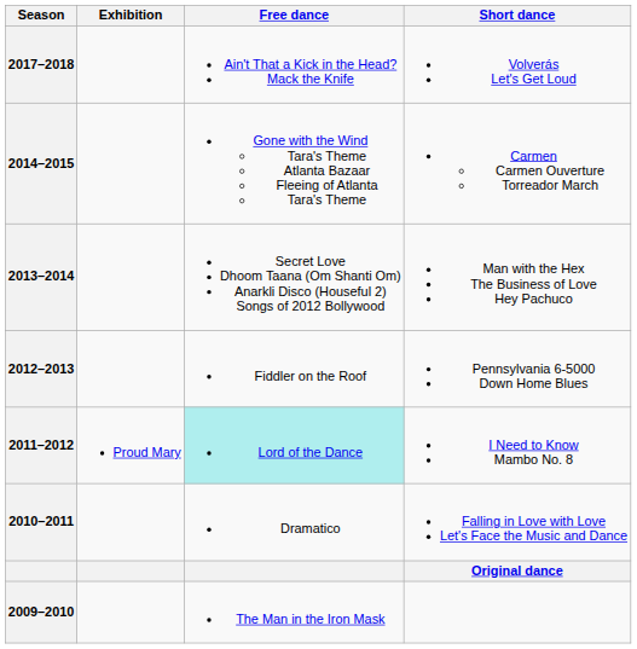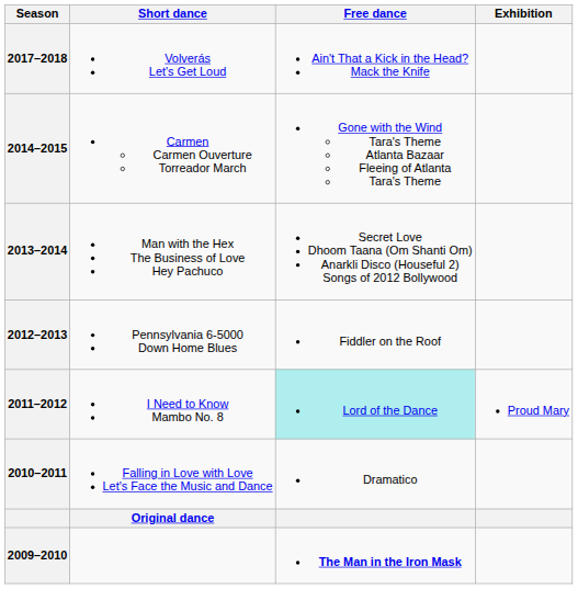 <table class="wikitable" style="text-align:center">
 <tr>
 <th>Season</th>
+<th><a href='#'>Short dance</a></th>
+<th><a href='#'>Free dance</a></th>
 <th>Exhibition</th>
-<th><a href='#'>Free dance</a></th>
-<th><a href='#'>Short dance</a></th>
 </tr>
 <tr>
 <th>2017–2018 <br></th>
+<td><br><ul><li><a href='#'>Volverás</a> <br></li><li><a href='#'>Let's Get Loud</a> <br></li></ul></td>
+<td><br><ul><li><a href='#'>Ain't That a Kick in the Head?</a> <br></li><li><a href='#'>Mack the Knife</a> <br></li></ul></td>
 <td></td>
-<td><br><ul><li><a href='#'>Ain't That a Kick in the Head?</a> <br></li><li><a href='#'>Mack the Knife</a> <br></li></ul></td>
-<td><br><ul><li><a href='#'>Volverás</a> <br></li><li><a href='#'>Let's Get Loud</a> <br></li></ul></td>
 </tr>
 <tr>
 <th>2014–2015 <br></th>
+<td><br><ul><li><a href='#'>Carmen</a> <br><ul><li> Carmen Ouverture</li><li> Torreador March <br></li></ul></li></ul></td>
+<td><br><ul><li><a href='#'>Gone with the Wind</a> <br><ul><li>Tara's Theme <br></li><li>Atlanta Bazaar</li><li>Fleeing of Atlanta</li><li>Tara's Theme <br></li></ul></li></ul></td>
 <td></td>
-<td><br><ul><li><a href='#'>Gone with the Wind</a> <br><ul><li>Tara's Theme <br></li><li>Atlanta Bazaar</li><li>Fleeing of Atlanta</li><li>Tara's Theme <br></li></ul></li></ul></td>
-<td><br><ul><li><a href='#'>Carmen</a> <br><ul><li> Carmen Ouverture</li><li> Torreador March <br></li></ul></li></ul></td>
 </tr>
 <tr>
 <th>2013–2014 <br></th>
+<td><br><ul><li> Man with the Hex</li><li> The Business of Love <br></li><li> Hey Pachuco <br></li></ul></td>
+<td><br><ul><li>Secret Love <br></li><li>Dhoom Taana (Om Shanti Om)</li><li>Anarkli Disco (Houseful 2) <br> Songs of 2012 Bollywood</li></ul></td>
 <td></td>
-<td><br><ul><li>Secret Love <br></li><li>Dhoom Taana (Om Shanti Om)</li><li>Anarkli Disco (Houseful 2) <br> Songs of 2012 Bollywood</li></ul></td>
-<td><br><ul><li> Man with the Hex</li><li> The Business of Love <br></li><li> Hey Pachuco <br></li></ul></td>
 </tr>
 <tr>
 <th>2012–2013 <br></th>
+<td><br><ul><li>Pennsylvania 6-5000 <br></li><li>Down Home Blues <br></li></ul></td>
+<td><br><ul><li>Fiddler on the Roof <br></li></ul></td>
 <td></td>
-<td><br><ul><li>Fiddler on the Roof <br></li></ul></td>
-<td><br><ul><li>Pennsylvania 6-5000 <br></li><li>Down Home Blues <br></li></ul></td>
 </tr>
 <tr>
 <th>2011–2012 <br></th>
+<td><br><ul><li><a href='#'>I Need to Know</a> <br></li><li>Mambo No. 8 <br></li></ul></td>
+<td style="background: paleturquoise;"><br><ul><li><a href='#'>Lord of the Dance</a> <br></li></ul></td>
 <td><br><ul><li><a href='#'>Proud Mary</a> <br></li></ul></td>
-<td style="background: paleturquoise;"><br><ul><li><a href='#'>Lord of the Dance</a> <br></li></ul></td>
-<td><br><ul><li><a href='#'>I Need to Know</a> <br></li><li>Mambo No. 8 <br></li></ul></td>
 </tr>
 <tr>
 <th>2010–2011 <br></th>
+<td><br><ul><li><a href='#'>Falling in Love with Love</a> <br></li><li><a href='#'>Let's Face the Music and Dance</a> <br></li></ul></td>
+<td><br><ul><li>Dramatico <br></li></ul></td>
 <td></td>
-<td><br><ul><li>Dramatico <br></li></ul></td>
-<td><br><ul><li><a href='#'>Falling in Love with Love</a> <br></li><li><a href='#'>Let's Face the Music and Dance</a> <br></li></ul></td>
 </tr>
 <tr>
 <th></th>
+<th><a href='#'>Original dance</a></th>
 <th></th>
 <th></th>
-<th><a href='#'>Original dance</a></th>
 </tr>
 <tr>
 <th>2009–2010 <br></th>
 <td></td>
-<td><br><ul><li><a href='#'>The Man in the Iron Mask</a> <br></li></ul></td>
+<td><strong><br><ul><li><a href='#'>The Man in the Iron Mask</a> <br></li></ul></strong></td>
 <td></td>
 </tr>
 </table>
